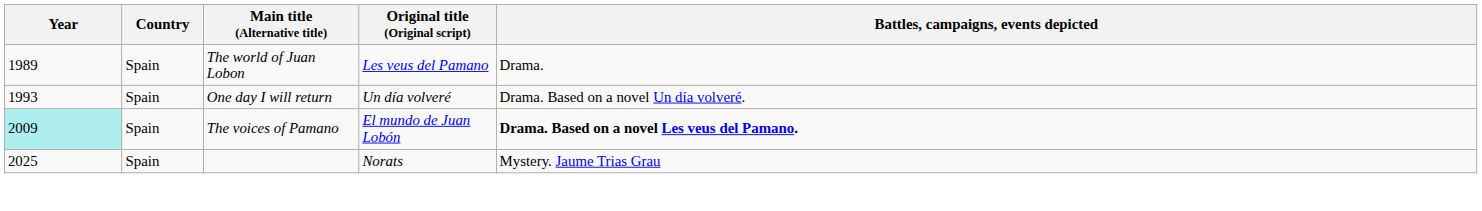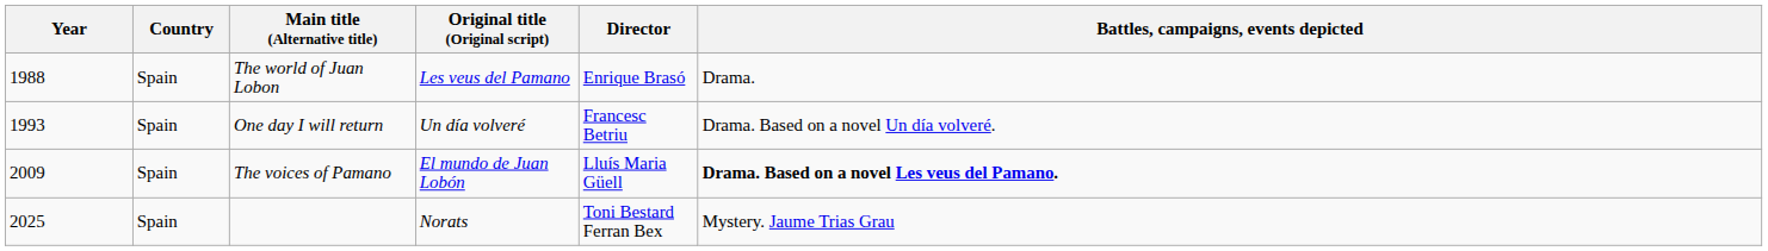 <table class="wikitable sortable" style="width:100%;">
 <tr>
 <th class="unsortable">Year</th>
 <th width= 80>Country</th>
 <th width=160>Main title<br><small>(Alternative title)</small></th>
 <th width=140>Original title<br><small>(Original script)</small></th>
+<th width=100>Director</th>
 <th class="unsortable">Battles, campaigns, events depicted</th>
 </tr>
 <tr>
-<td>1989</td>
+<td>1988</td>
 <td>Spain</td>
 <td><em>The world of Juan Lobon</em></td>
 <td><em><a href='#'>Les veus del Pamano</a></em></td>
+<td><a href='#'>Enrique Brasó</a></td>
 <td>Drama.</td>
 </tr>
 <tr>
 <td>1993</td>
 <td>Spain</td>
 <td><em>One day I will return</em></td>
 <td><em>Un día volveré</em></td>
+<td><a href='#'>Francesc Betriu</a></td>
 <td>Drama. Based on a novel <a href='#'>Un día volveré</a>.</td>
 </tr>
 <tr>
-<td style="background: paleturquoise;">2009</td>
+<td>2009</td>
 <td>Spain</td>
 <td><em>The voices of Pamano</em></td>
 <td><em><a href='#'>El mundo de Juan Lobón</a></em></td>
+<td><a href='#'>Lluís Maria Güell</a></td>
 <td><strong>Drama. Based on a novel <a href='#'>Les veus del Pamano</a>.</strong></td>
 </tr>
 <tr>
 <td>2025</td>
 <td>Spain</td>
 <td></td>
 <td><em>Norats</em></td>
+<td><a href='#'>Toni Bestard</a><br>Ferran Bex</td>
 <td>Mystery. <a href='#'>Jaume Trias Grau</a></td>
 </tr>
 </table>
